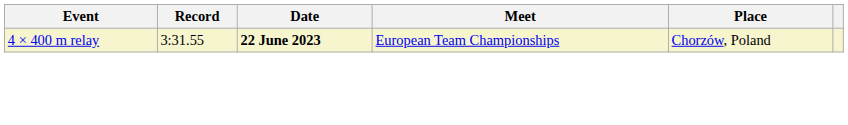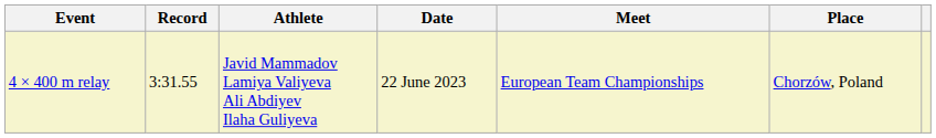 <table class="wikitable" style="font-size:95%; width: 100%;">
 <tr>
 <th>Event</th>
 <th>Record</th>
+<th>Athlete</th>
 <th>Date</th>
 <th>Meet</th>
 <th>Place</th>
 <th></th>
 </tr>
 <tr style="background:#f6F5CE;">
 <td><a href='#'>4 × 400 m relay</a></td>
 <td>3:31.55</td>
-<td><strong>22 June 2023</strong></td>
+<td><br><a href='#'>Javid Mammadov</a><br><a href='#'>Lamiya Valiyeva</a><br><a href='#'>Ali Abdiyev</a><br><a href='#'>Ilaha Guliyeva</a></td>
+<td>22 June 2023</td>
 <td><a href='#'>European Team Championships</a></td>
 <td><a href='#'>Chorzów</a>, Poland</td>
 <td></td>
 </tr>
 </table>
